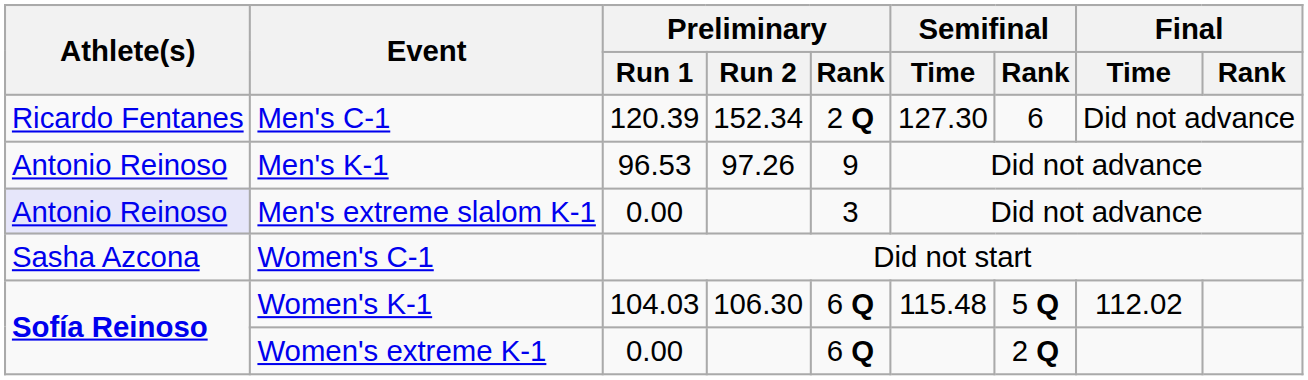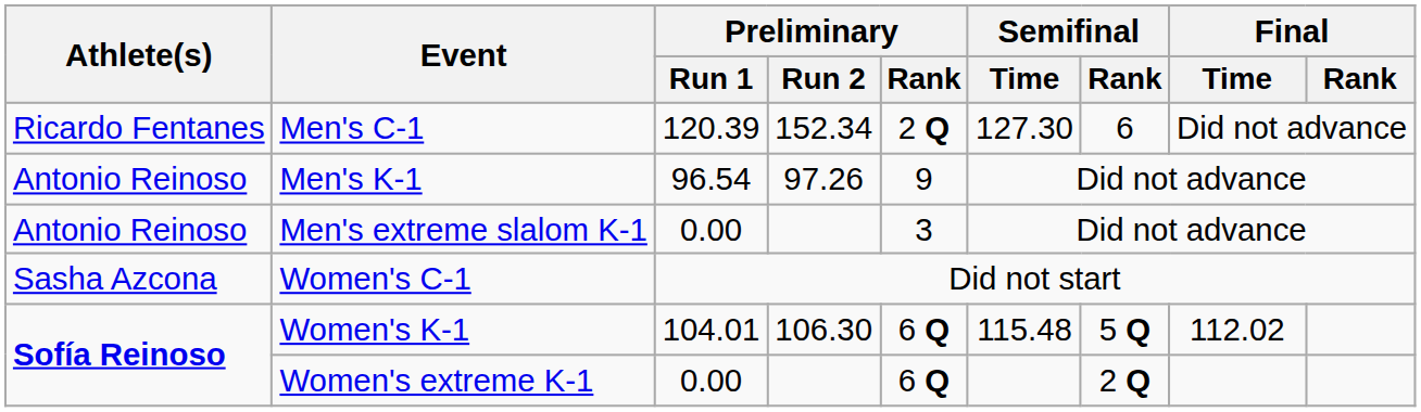 <table class=wikitable style="font-size:90%;">
 <tr>
 <th rowspan=2>Athlete(s)</th>
 <th rowspan=2>Event</th>
 <th colspan=3>Preliminary</th>
 <th colspan=2>Semifinal</th>
 <th colspan=2>Final</th>
 </tr>
 <tr style="font-size:95%">
 <th>Run 1</th>
 <th>Run 2</th>
 <th>Rank</th>
 <th>Time</th>
 <th>Rank</th>
 <th>Time</th>
 <th>Rank</th>
 </tr>
 <tr align=center>
 <td align=left><a href='#'>Ricardo Fentanes</a></td>
 <td align=left><a href='#'>Men's C-1</a></td>
 <td>120.39</td>
 <td>152.34</td>
 <td>2 <strong>Q</strong></td>
 <td>127.30</td>
 <td>6</td>
 <td colspan=2>Did not advance</td>
 </tr>
 <tr align=center>
 <td align=left><a href='#'>Antonio Reinoso</a></td>
 <td align=left><a href='#'>Men's K-1</a></td>
-<td>96.53</td>
+<td>96.54</td>
 <td>97.26</td>
 <td>9</td>
 <td colspan=4>Did not advance</td>
 </tr>
 <tr align=center>
-<td align=left style="background: lavender;"><a href='#'>Antonio Reinoso</a></td>
+<td align=left><a href='#'>Antonio Reinoso</a></td>
 <td align=left><a href='#'>Men's extreme slalom K-1</a></td>
 <td>0.00</td>
 <td></td>
 <td>3</td>
 <td colspan=4>Did not advance</td>
 </tr>
 <tr align=center>
 <td align=left><a href='#'>Sasha Azcona</a></td>
 <td align=left><a href='#'>Women's C-1</a></td>
 <td colspan=7>Did not start</td>
 </tr>
 <tr align=center>
 <td align=left rowspan=2><strong><a href='#'>Sofía Reinoso</a></strong></td>
 <td align=left><a href='#'>Women's K-1</a></td>
-<td>104.03</td>
+<td>104.01</td>
 <td>106.30</td>
 <td>6 <strong>Q</strong></td>
 <td>115.48</td>
 <td>5 <strong>Q</strong></td>
 <td>112.02</td>
 <td></td>
 </tr>
 <tr align=center>
 <td align=left><a href='#'>Women's extreme K-1</a></td>
 <td>0.00</td>
 <td></td>
 <td>6 <strong>Q</strong></td>
 <td></td>
 <td>2 <strong>Q</strong></td>
 <td></td>
 <td></td>
 </tr>
 </table>
